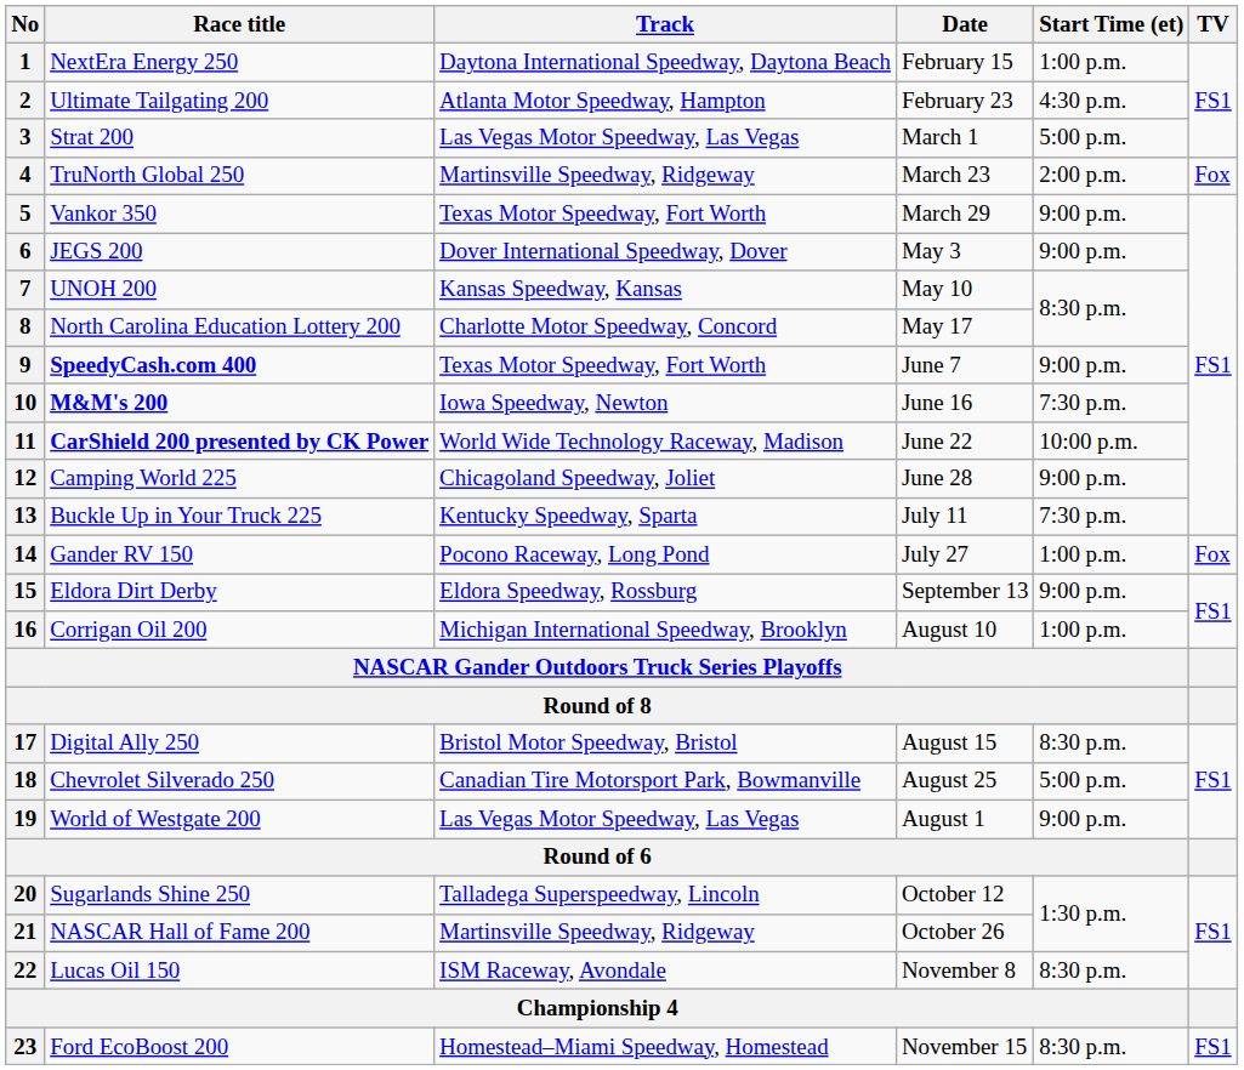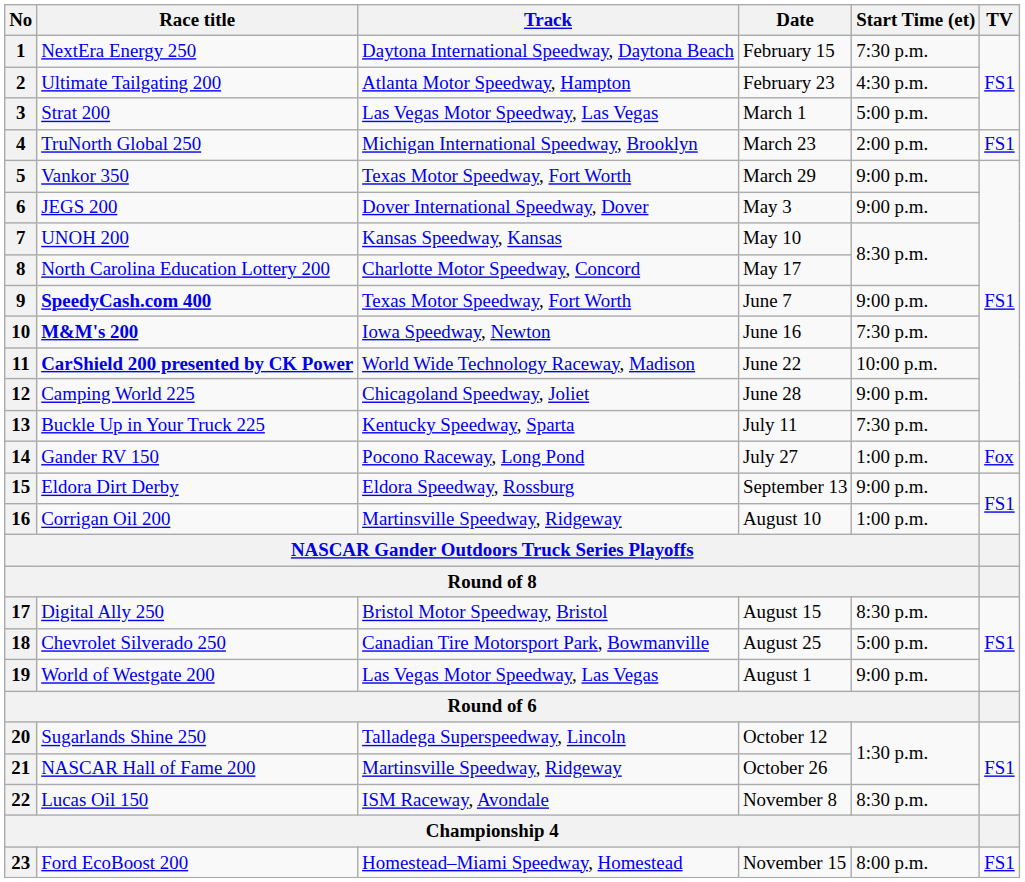 <table class="wikitable" style="font-size:85%;">
 <tr>
 <th>No</th>
 <th>Race title</th>
 <th><a href='#'>Track</a></th>
 <th>Date</th>
 <th>Start Time (et)</th>
 <th>TV</th>
 </tr>
 <tr>
 <th>1</th>
 <td><a href='#'>NextEra Energy 250</a></td>
 <td><a href='#'>Daytona International Speedway</a>, <a href='#'>Daytona Beach</a></td>
 <td>February 15</td>
-<td>1:00 p.m.</td>
+<td>7:30 p.m.</td>
 <td rowspan=3><a href='#'>FS1</a></td>
 </tr>
 <tr>
 <th>2</th>
 <td><a href='#'>Ultimate Tailgating 200</a></td>
 <td><a href='#'>Atlanta Motor Speedway</a>, <a href='#'>Hampton</a></td>
 <td>February 23</td>
 <td>4:30 p.m.</td>
 </tr>
 <tr>
 <th>3</th>
 <td><a href='#'>Strat 200</a></td>
 <td><a href='#'>Las Vegas Motor Speedway</a>, <a href='#'>Las Vegas</a></td>
 <td>March 1</td>
 <td>5:00 p.m.</td>
 </tr>
 <tr>
 <th>4</th>
 <td><a href='#'>TruNorth Global 250</a></td>
-<td><a href='#'>Martinsville Speedway</a>, <a href='#'>Ridgeway</a></td>
+<td><a href='#'>Michigan International Speedway</a>, <a href='#'>Brooklyn</a></td>
 <td>March 23</td>
 <td>2:00 p.m.</td>
-<td><a href='#'>Fox</a></td>
+<td><a href='#'>FS1</a></td>
 </tr>
 <tr>
 <th>5</th>
 <td><a href='#'>Vankor 350</a></td>
 <td><a href='#'>Texas Motor Speedway</a>, <a href='#'>Fort Worth</a></td>
 <td>March 29</td>
 <td>9:00 p.m.</td>
 <td rowspan=9><a href='#'>FS1</a></td>
 </tr>
 <tr>
 <th>6</th>
 <td><a href='#'>JEGS 200</a></td>
 <td><a href='#'>Dover International Speedway</a>, <a href='#'>Dover</a></td>
 <td>May 3</td>
 <td>9:00 p.m.</td>
 </tr>
 <tr>
 <th>7</th>
 <td><a href='#'>UNOH 200</a></td>
 <td><a href='#'>Kansas Speedway</a>, <a href='#'>Kansas</a></td>
 <td>May 10</td>
 <td rowspan=2>8:30 p.m.</td>
 </tr>
 <tr>
 <th>8</th>
 <td><a href='#'>North Carolina Education Lottery 200</a></td>
 <td><a href='#'>Charlotte Motor Speedway</a>, <a href='#'>Concord</a></td>
 <td>May 17</td>
 </tr>
 <tr>
 <th>9</th>
 <td><strong><a href='#'>SpeedyCash.com 400</a></strong></td>
 <td><a href='#'>Texas Motor Speedway</a>, <a href='#'>Fort Worth</a></td>
 <td>June 7</td>
 <td>9:00 p.m.</td>
 </tr>
 <tr>
 <th>10</th>
 <td><strong><a href='#'>M&M's 200</a></strong></td>
 <td><a href='#'>Iowa Speedway</a>, <a href='#'>Newton</a></td>
 <td>June 16</td>
 <td>7:30 p.m.</td>
 </tr>
 <tr>
 <th>11</th>
 <td><strong><a href='#'>CarShield 200 presented by CK Power</a></strong></td>
 <td><a href='#'>World Wide Technology Raceway</a>, <a href='#'>Madison</a></td>
 <td>June 22</td>
 <td>10:00 p.m.</td>
 </tr>
 <tr>
 <th>12</th>
 <td><a href='#'>Camping World 225</a></td>
 <td><a href='#'>Chicagoland Speedway</a>, <a href='#'>Joliet</a></td>
 <td>June 28</td>
 <td>9:00 p.m.</td>
 </tr>
 <tr>
 <th>13</th>
 <td><a href='#'>Buckle Up in Your Truck 225</a></td>
 <td><a href='#'>Kentucky Speedway</a>, <a href='#'>Sparta</a></td>
 <td>July 11</td>
 <td>7:30 p.m.</td>
 </tr>
 <tr>
 <th>14</th>
 <td><a href='#'>Gander RV 150</a></td>
 <td><a href='#'>Pocono Raceway</a>, <a href='#'>Long Pond</a></td>
 <td>July 27</td>
 <td>1:00 p.m.</td>
 <td><a href='#'>Fox</a></td>
 </tr>
 <tr>
 <th>15</th>
 <td><a href='#'>Eldora Dirt Derby</a></td>
 <td><a href='#'>Eldora Speedway</a>, <a href='#'>Rossburg</a></td>
 <td>September 13</td>
 <td>9:00 p.m.</td>
 <td rowspan=2><a href='#'>FS1</a></td>
 </tr>
 <tr>
 <th>16</th>
 <td><a href='#'>Corrigan Oil 200</a></td>
-<td><a href='#'>Michigan International Speedway</a>, <a href='#'>Brooklyn</a></td>
+<td><a href='#'>Martinsville Speedway</a>, <a href='#'>Ridgeway</a></td>
 <td>August 10</td>
 <td>1:00 p.m.</td>
 </tr>
 <tr>
 <th colspan="5"><a href='#'>NASCAR Gander Outdoors Truck Series Playoffs</a></th>
 <th></th>
 </tr>
 <tr>
 <th colspan="5">Round of 8</th>
 <th></th>
 </tr>
 <tr>
 <th>17</th>
 <td><a href='#'>Digital Ally 250</a></td>
 <td><a href='#'>Bristol Motor Speedway</a>, <a href='#'>Bristol</a></td>
 <td>August 15</td>
 <td>8:30 p.m.</td>
 <td rowspan=3><a href='#'>FS1</a></td>
 </tr>
 <tr>
 <th>18</th>
 <td><a href='#'>Chevrolet Silverado 250</a></td>
 <td><a href='#'>Canadian Tire Motorsport Park</a>, <a href='#'>Bowmanville</a></td>
 <td>August 25</td>
 <td>5:00 p.m.</td>
 </tr>
 <tr>
 <th>19</th>
 <td><a href='#'>World of Westgate 200</a></td>
 <td><a href='#'>Las Vegas Motor Speedway</a>, <a href='#'>Las Vegas</a></td>
 <td>August 1</td>
 <td>9:00 p.m.</td>
 </tr>
 <tr>
 <th colspan="5">Round of 6</th>
 <th></th>
 </tr>
 <tr>
 <th>20</th>
 <td><a href='#'>Sugarlands Shine 250</a></td>
 <td><a href='#'>Talladega Superspeedway</a>, <a href='#'>Lincoln</a></td>
 <td>October 12</td>
 <td rowspan=2>1:30 p.m.</td>
 <td rowspan=3><a href='#'>FS1</a></td>
 </tr>
 <tr>
 <th>21</th>
 <td><a href='#'>NASCAR Hall of Fame 200</a></td>
 <td><a href='#'>Martinsville Speedway</a>, <a href='#'>Ridgeway</a></td>
 <td>October 26</td>
 </tr>
 <tr>
 <th>22</th>
 <td><a href='#'>Lucas Oil 150</a></td>
 <td><a href='#'>ISM Raceway</a>, <a href='#'>Avondale</a></td>
 <td>November 8</td>
 <td>8:30 p.m.</td>
 </tr>
 <tr>
 <th colspan="5">Championship 4</th>
 <th></th>
 </tr>
 <tr>
 <th>23</th>
 <td><a href='#'>Ford EcoBoost 200</a></td>
 <td><a href='#'>Homestead–Miami Speedway</a>, <a href='#'>Homestead</a></td>
 <td>November 15</td>
-<td>8:30 p.m.</td>
+<td>8:00 p.m.</td>
 <td><a href='#'>FS1</a></td>
 </tr>
 </table>
